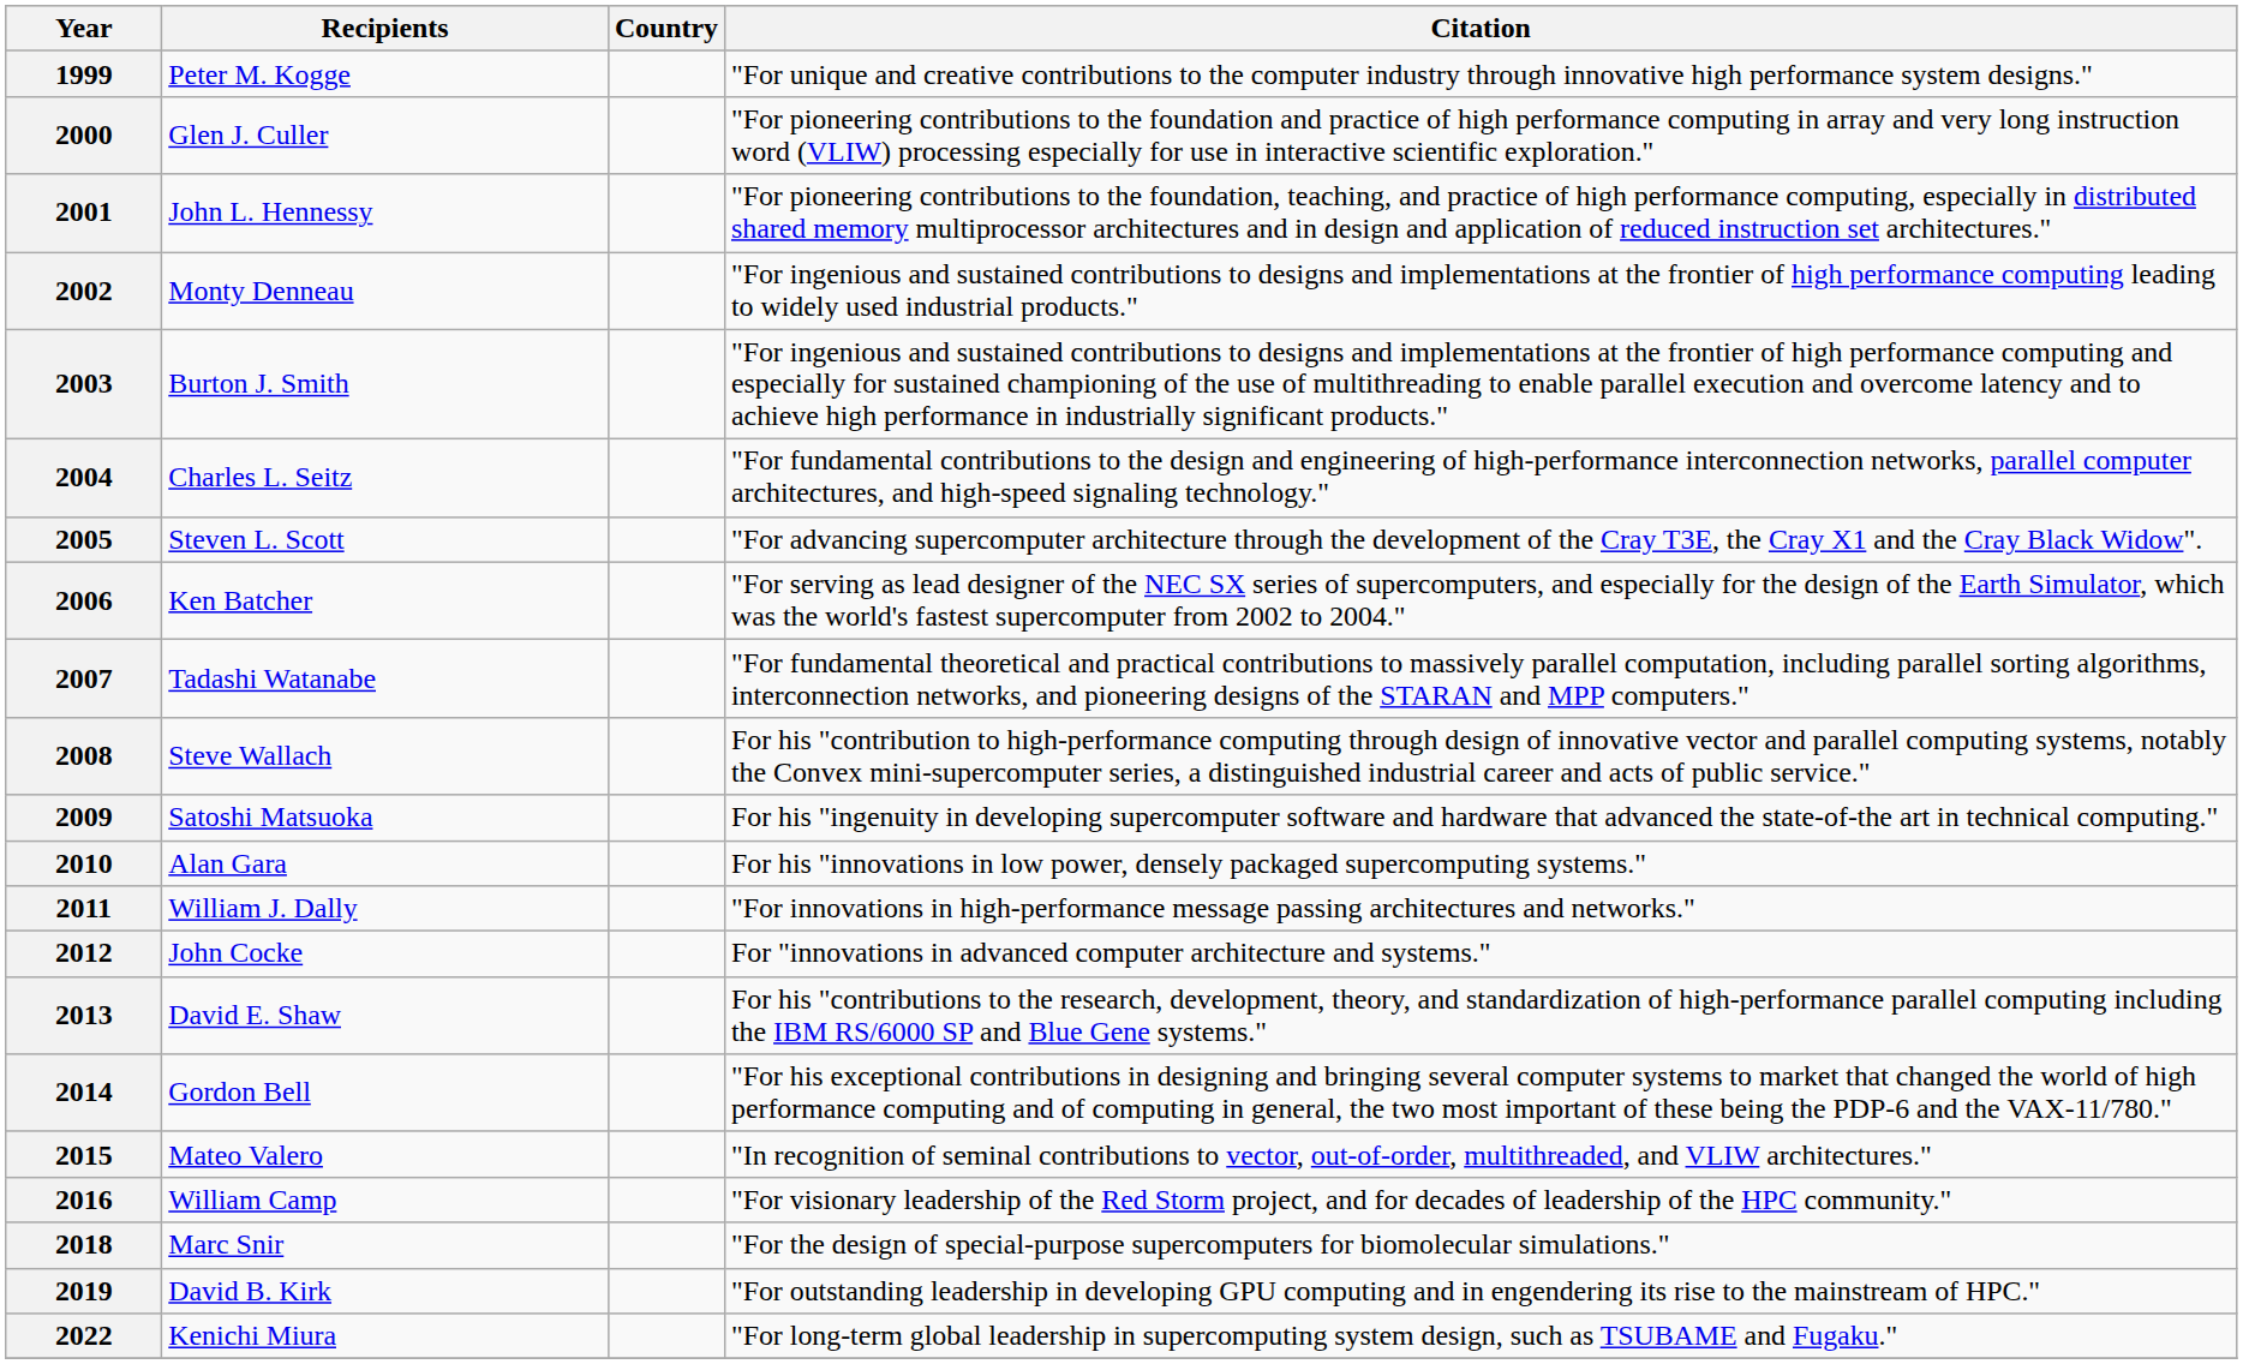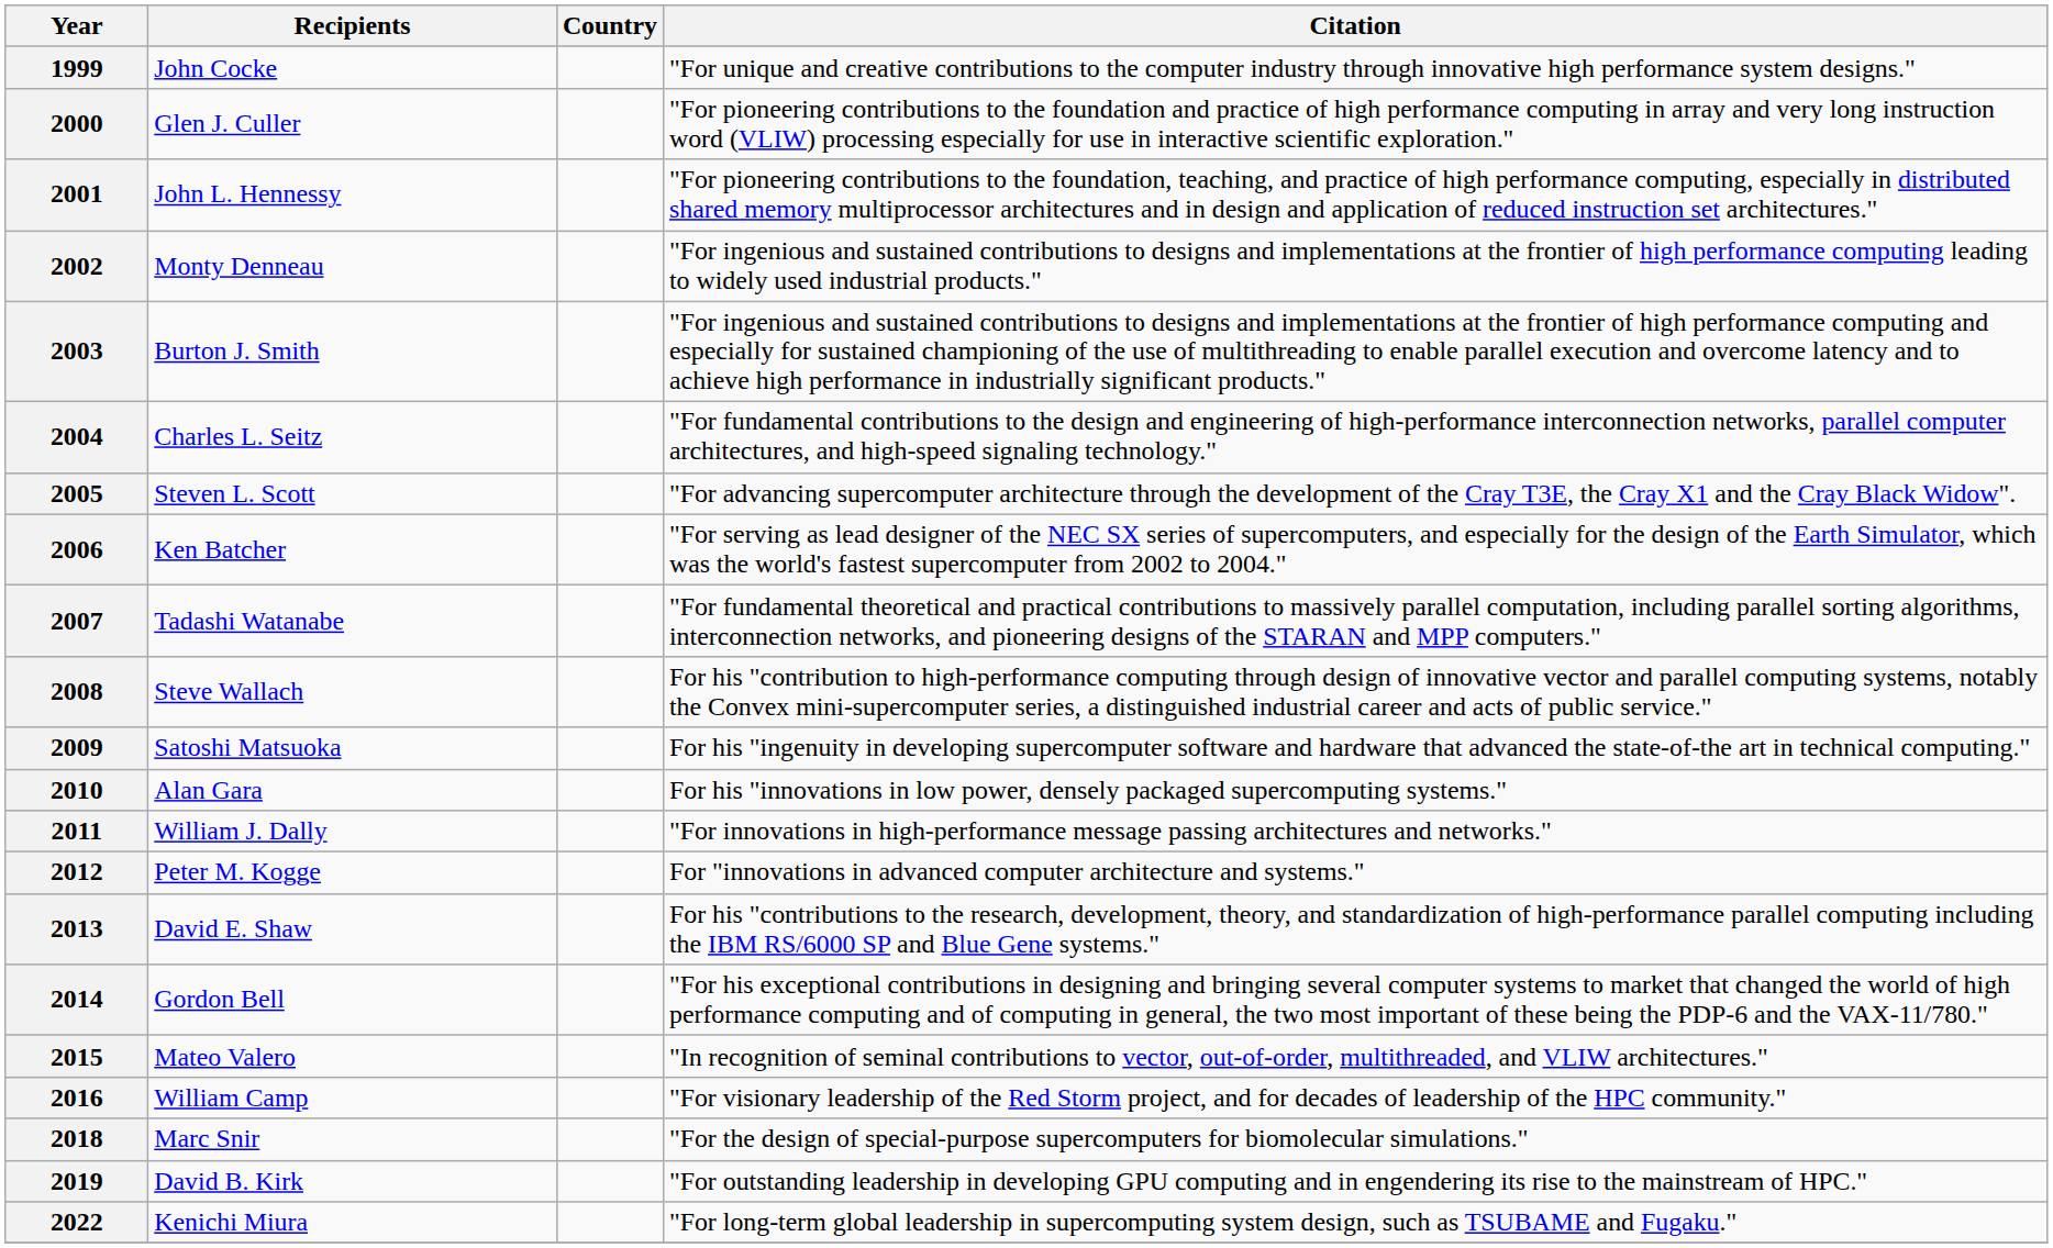 <table class="wikitable">
 <tr bgcolor="#ccccc">
 <th style="width:7%">Year</th>
 <th style="width:20%">Recipients</th>
 <th>Country</th>
 <th>Citation</th>
 </tr>
 <tr>
 <th>1999</th>
-<td><a href='#'>Peter M. Kogge</a></td>
+<td><a href='#'>John Cocke</a></td>
 <td></td>
 <td>"For unique and creative contributions to the computer industry through innovative high performance system designs."</td>
 </tr>
 <tr>
 <th>2000</th>
 <td><a href='#'>Glen J. Culler</a></td>
 <td></td>
 <td>"For pioneering contributions to the foundation and practice of high performance computing in array and very long instruction word (<a href='#'>VLIW</a>) processing especially for use in interactive scientific exploration."</td>
 </tr>
 <tr>
 <th>2001</th>
 <td><a href='#'>John L. Hennessy</a></td>
 <td></td>
 <td>"For pioneering contributions to the foundation, teaching, and practice of high performance computing, especially in <a href='#'>distributed shared memory</a> multiprocessor architectures and in design and application of <a href='#'>reduced instruction set</a> architectures."</td>
 </tr>
 <tr>
 <th>2002</th>
 <td><a href='#'>Monty Denneau</a></td>
 <td></td>
 <td>"For ingenious and sustained contributions to designs and implementations at the frontier of <a href='#'>high performance computing</a> leading to widely used industrial products."</td>
 </tr>
 <tr>
 <th>2003</th>
 <td><a href='#'>Burton J. Smith</a></td>
 <td></td>
 <td>"For ingenious and sustained contributions to designs and implementations at the frontier of high performance computing and especially for sustained championing of the use of multithreading to enable parallel execution and overcome latency and to achieve high performance in industrially significant products."</td>
 </tr>
 <tr>
 <th>2004</th>
 <td><a href='#'>Charles L. Seitz</a></td>
 <td></td>
 <td>"For fundamental contributions to the design and engineering of high-performance interconnection networks, <a href='#'>parallel computer</a> architectures, and high-speed signaling technology."</td>
 </tr>
 <tr>
 <th>2005</th>
 <td><a href='#'>Steven L. Scott</a></td>
 <td></td>
 <td>"For advancing supercomputer architecture through the development of the <a href='#'>Cray T3E</a>, the <a href='#'>Cray X1</a> and the <a href='#'>Cray Black Widow</a>".</td>
 </tr>
 <tr>
 <th>2006</th>
 <td><a href='#'>Ken Batcher</a></td>
 <td></td>
 <td>"For serving as lead designer of the <a href='#'>NEC SX</a> series of supercomputers, and especially for the design of the <a href='#'>Earth Simulator</a>, which was the world's fastest supercomputer from 2002 to 2004."</td>
 </tr>
 <tr>
 <th>2007</th>
 <td><a href='#'>Tadashi Watanabe</a></td>
 <td></td>
 <td>"For fundamental theoretical and practical contributions to massively parallel computation, including parallel sorting algorithms, interconnection networks, and pioneering designs of the <a href='#'>STARAN</a> and <a href='#'>MPP</a> computers."</td>
 </tr>
 <tr>
 <th>2008</th>
 <td><a href='#'>Steve Wallach</a></td>
 <td></td>
 <td>For his "contribution to high-performance computing through design of innovative vector and parallel computing systems, notably the Convex mini-supercomputer series, a distinguished industrial career and acts of public service."</td>
 </tr>
 <tr>
 <th>2009</th>
 <td><a href='#'>Satoshi Matsuoka</a></td>
 <td></td>
 <td>For his "ingenuity in developing supercomputer software and hardware that advanced the state-of-the art in technical computing."</td>
 </tr>
 <tr>
 <th>2010</th>
 <td><a href='#'>Alan Gara</a></td>
 <td></td>
 <td>For his "innovations in low power, densely packaged supercomputing systems."</td>
 </tr>
 <tr>
 <th>2011</th>
 <td><a href='#'>William J. Dally</a></td>
 <td></td>
 <td>"For innovations in high-performance message passing architectures and networks."</td>
 </tr>
 <tr>
 <th>2012</th>
-<td><a href='#'>John Cocke</a></td>
+<td><a href='#'>Peter M. Kogge</a></td>
 <td></td>
 <td>For "innovations in advanced computer architecture and systems."</td>
 </tr>
 <tr>
 <th>2013</th>
 <td><a href='#'>David E. Shaw</a></td>
 <td></td>
 <td>For his "contributions to the research, development, theory, and standardization of high-performance parallel computing including the <a href='#'>IBM RS/6000 SP</a> and <a href='#'>Blue Gene</a> systems."</td>
 </tr>
 <tr>
 <th>2014</th>
 <td><a href='#'>Gordon Bell</a></td>
 <td></td>
 <td>"For his exceptional contributions in designing and bringing several computer systems to market that changed the world of high performance computing and of computing in general, the two most important of these being the PDP-6 and the VAX-11/780."</td>
 </tr>
 <tr>
 <th>2015</th>
 <td><a href='#'>Mateo Valero</a></td>
 <td></td>
 <td>"In recognition of seminal contributions to <a href='#'>vector</a>, <a href='#'>out-of-order</a>, <a href='#'>multithreaded</a>, and <a href='#'>VLIW</a> architectures."</td>
 </tr>
 <tr>
 <th>2016</th>
 <td><a href='#'>William Camp</a></td>
 <td></td>
 <td>"For visionary leadership of the <a href='#'>Red Storm</a> project, and for decades of leadership of the <a href='#'>HPC</a> community."</td>
 </tr>
 <tr>
 <th>2018</th>
 <td><a href='#'>Marc Snir</a></td>
 <td></td>
 <td>"For the design of special-purpose supercomputers for biomolecular simulations."</td>
 </tr>
 <tr>
 <th>2019</th>
 <td><a href='#'>David B. Kirk</a></td>
 <td></td>
 <td>"For outstanding leadership in developing GPU computing and in engendering its rise to the mainstream of HPC."</td>
 </tr>
 <tr>
 <th>2022</th>
 <td><a href='#'>Kenichi Miura</a></td>
 <td></td>
 <td>"For long-term global leadership in supercomputing system design, such as <a href='#'>TSUBAME</a> and <a href='#'>Fugaku</a>."</td>
 </tr>
 <tr>
 </tr>
 </table>
